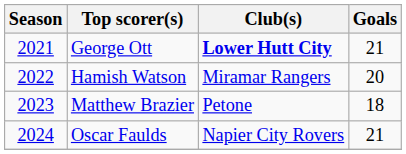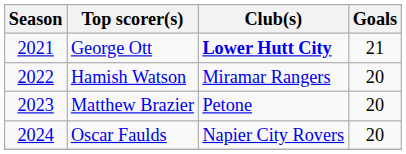 <table class="wikitable" style="text-align:center;">
 <tr>
 <th>Season</th>
 <th>Top scorer(s)</th>
 <th>Club(s)</th>
 <th>Goals</th>
 </tr>
 <tr>
 <td><a href='#'>2021</a></td>
 <td style="text-align:left;"> <a href='#'>George Ott</a></td>
 <td style="text-align:left;"><strong><a href='#'>Lower Hutt City</a></strong></td>
 <td>21</td>
 </tr>
 <tr>
 <td><a href='#'>2022</a></td>
 <td style="text-align:left;"> <a href='#'>Hamish Watson</a></td>
 <td style="text-align:left;"><a href='#'>Miramar Rangers</a></td>
 <td>20</td>
 </tr>
 <tr>
 <td><a href='#'>2023</a></td>
 <td style="text-align:left;"> <a href='#'>Matthew Brazier</a></td>
 <td style="text-align:left;"><a href='#'>Petone</a></td>
-<td>18</td>
+<td>20</td>
 </tr>
 <tr>
 <td><a href='#'>2024</a></td>
 <td style="text-align:left;"> <a href='#'>Oscar Faulds</a></td>
 <td style="text-align:left;"><a href='#'>Napier City Rovers</a></td>
-<td>21</td>
+<td>20</td>
 </tr>
 <tr>
 </tr>
 </table>
